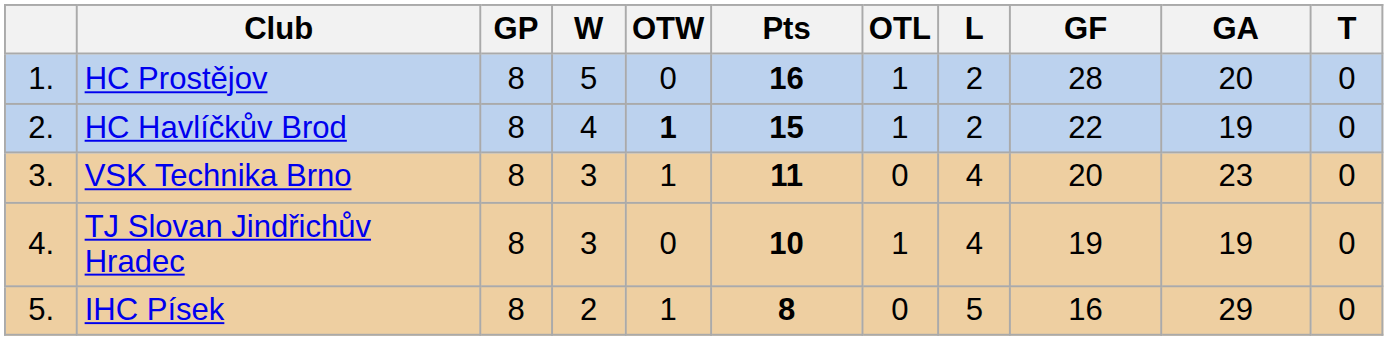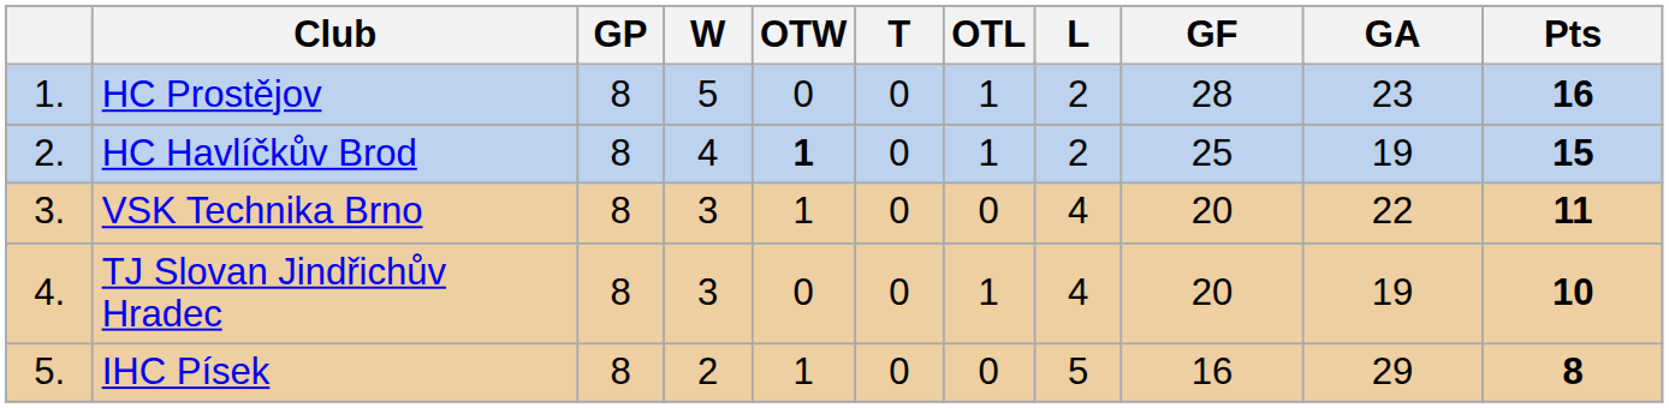 <table class="wikitable">
 <tr>
 <th width="30"></th>
 <th width="200">Club</th>
 <th width="30">GP</th>
 <th width="30">W</th>
 <th width="30">OTW</th>
-<th width="70">Pts</th>
+<th width="30">T</th>
 <th width="30">OTL</th>
 <th width="30">L</th>
 <th width="70">GF</th>
 <th width="70">GA</th>
-<th width="30">T</th>
+<th width="70">Pts</th>
 </tr>
 <tr bgcolor="#BCD2EE" align="center">
 <td>1.</td>
 <td align="left"><a href='#'>HC Prostějov</a></td>
 <td>8</td>
 <td>5</td>
 <td>0</td>
-<td><strong>16</strong></td>
+<td>0</td>
 <td>1</td>
 <td>2</td>
 <td>28</td>
-<td>20</td>
-<td>0</td>
+<td>23</td>
+<td><strong>16</strong></td>
 </tr>
 <tr bgcolor="#BCD2EE" align="center">
 <td>2.</td>
 <td align="left"><a href='#'>HC Havlíčkův Brod</a></td>
 <td>8</td>
 <td>4</td>
 <td><strong>1</strong></td>
-<td><strong>15</strong></td>
+<td>0</td>
 <td>1</td>
 <td>2</td>
-<td>22</td>
+<td>25</td>
 <td>19</td>
-<td>0</td>
+<td><strong>15</strong></td>
 </tr>
 <tr bgcolor="#EECFA1" align="center">
 <td>3.</td>
 <td align="left"><a href='#'>VSK Technika Brno</a></td>
 <td>8</td>
 <td>3</td>
 <td>1</td>
-<td><strong>11</strong></td>
+<td>0</td>
 <td>0</td>
 <td>4</td>
 <td>20</td>
-<td>23</td>
-<td>0</td>
+<td>22</td>
+<td><strong>11</strong></td>
 </tr>
 <tr bgcolor="#EECFA1" align="center">
 <td>4.</td>
 <td align="left"><a href='#'>TJ Slovan Jindřichův Hradec</a></td>
 <td>8</td>
 <td>3</td>
 <td>0</td>
-<td><strong>10</strong></td>
+<td>0</td>
 <td>1</td>
 <td>4</td>
+<td>20</td>
 <td>19</td>
-<td>19</td>
-<td>0</td>
+<td><strong>10</strong></td>
 </tr>
 <tr bgcolor="#EECFA1" align="center">
 <td>5.</td>
 <td align="left"><a href='#'>IHC Písek</a></td>
 <td>8</td>
 <td>2</td>
 <td>1</td>
-<td><strong>8</strong></td>
+<td>0</td>
 <td>0</td>
 <td>5</td>
 <td>16</td>
 <td>29</td>
-<td>0</td>
+<td><strong>8</strong></td>
 </tr>
 </table>
